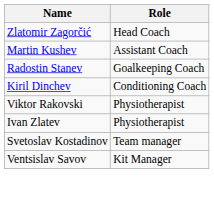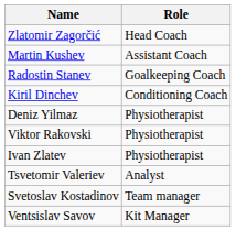 <table class="wikitable">
 <tr>
 <th>Name</th>
 <th>Role</th>
 </tr>
 <tr>
 <td> <a href='#'>Zlatomir Zagorčić</a></td>
 <td>Head Coach</td>
 </tr>
 <tr>
 <td> <a href='#'>Martin Kushev</a></td>
 <td>Assistant Coach</td>
 </tr>
 <tr>
 <td> <a href='#'>Radostin Stanev</a></td>
 <td>Goalkeeping Coach</td>
 </tr>
 <tr>
 <td> <a href='#'>Kiril Dinchev</a></td>
 <td>Conditioning Coach</td>
 </tr>
 <tr>
+<td> Deniz Yilmaz</td>
+<td>Physiotherapist</td>
+</tr>
+<tr>
 <td> Viktor Rakovski</td>
 <td>Physiotherapist</td>
 </tr>
 <tr>
 <td> Ivan Zlatev</td>
 <td>Physiotherapist</td>
+</tr>
+<tr>
+<td> Tsvetomir Valeriev</td>
+<td>Analyst</td>
 </tr>
 <tr>
 <td> Svetoslav Kostadinov</td>
 <td>Team manager</td>
 </tr>
 <tr>
 <td> Ventsislav Savov</td>
 <td>Kit Manager</td>
 </tr>
 </table>
